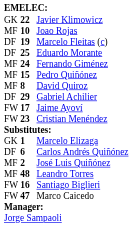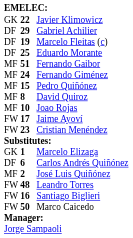 <table style="font-size: 90%" cellspacing="0" cellpadding="0">
 <tr>
 <td colspan="4"><strong>EMELEC:</strong></td>
 </tr>
 <tr>
 <th width=25></th>
 <th width=25></th>
 </tr>
 <tr>
 <td>GK</td>
 <td><strong>22</strong></td>
 <td><a href='#'>Javier Klimowicz</a></td>
 </tr>
 <tr>
-<td>MF</td>
-<td><strong>10</strong></td>
-<td><a href='#'>Joao Rojas</a></td>
+<td>DF</td>
+<td><strong>29</strong></td>
+<td><a href='#'>Gabriel Achilier</a></td>
 <td></td>
 <td></td>
 </tr>
 <tr>
 <td>DF</td>
 <td><strong>19</strong></td>
 <td><a href='#'>Marcelo Fleitas</a> (<a href='#'>c</a>)</td>
 <td></td>
 </tr>
 <tr>
 <td>DF</td>
 <td><strong>25</strong></td>
 <td><a href='#'>Eduardo Morante</a></td>
+</tr>
+<tr>
+<td>MF</td>
+<td><strong>51</strong></td>
+<td><a href='#'>Fernando Gaibor</a></td>
+<td></td>
+<td></td>
 </tr>
 <tr>
 <td>MF</td>
 <td><strong>24</strong></td>
 <td><a href='#'>Fernando Giménez</a></td>
 <td></td>
 </tr>
 <tr>
 <td>MF</td>
 <td><strong>15</strong></td>
 <td><a href='#'>Pedro Quiñónez</a></td>
 <td></td>
 </tr>
 <tr>
 <td>MF</td>
 <td><strong>8</strong></td>
 <td><a href='#'>David Quiroz</a></td>
 </tr>
 <tr>
-<td>DF</td>
-<td><strong>29</strong></td>
-<td><a href='#'>Gabriel Achilier</a></td>
+<td>MF</td>
+<td><strong>10</strong></td>
+<td><a href='#'>Joao Rojas</a></td>
 <td></td>
 <td></td>
 </tr>
 <tr>
 <td>FW</td>
 <td><strong>17</strong></td>
 <td><a href='#'>Jaime Ayoví</a></td>
 </tr>
 <tr>
 <td>FW</td>
 <td><strong>23</strong></td>
 <td><a href='#'>Cristian Menéndez</a></td>
 </tr>
 <tr>
 <td colspan=3><strong>Substitutes:</strong></td>
 </tr>
 <tr>
 <td>GK</td>
 <td><strong>1</strong></td>
 <td><a href='#'>Marcelo Elizaga</a></td>
 </tr>
 <tr>
 <td>DF</td>
 <td><strong>6</strong></td>
 <td><a href='#'>Carlos Andrés Quiñónez</a></td>
 <td></td>
 <td></td>
 </tr>
 <tr>
 <td>MF</td>
 <td><strong>2</strong></td>
 <td><a href='#'>José Luis Quiñónez</a></td>
 </tr>
 <tr>
-<td>MF</td>
+<td>FW</td>
 <td><strong>48</strong></td>
 <td><a href='#'>Leandro Torres</a></td>
 <td></td>
 <td></td>
 </tr>
 <tr>
 <td>FW</td>
 <td><strong>16</strong></td>
 <td><a href='#'>Santiago Biglieri</a></td>
 <td></td>
 <td></td>
 </tr>
 <tr>
 <td>FW</td>
-<td><strong>47</strong></td>
+<td><strong>50</strong></td>
 <td>Marco Caicedo</td>
 </tr>
 <tr>
 <td colspan=3><strong>Manager:</strong></td>
 </tr>
 <tr>
 <td colspan=4><a href='#'>Jorge Sampaoli</a></td>
 </tr>
 </table>
